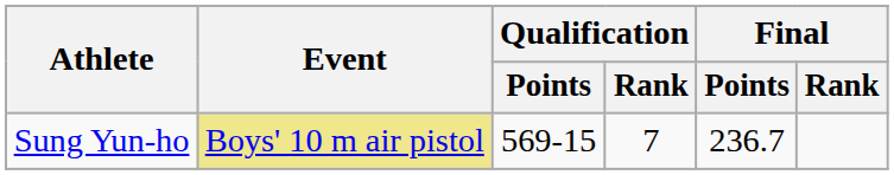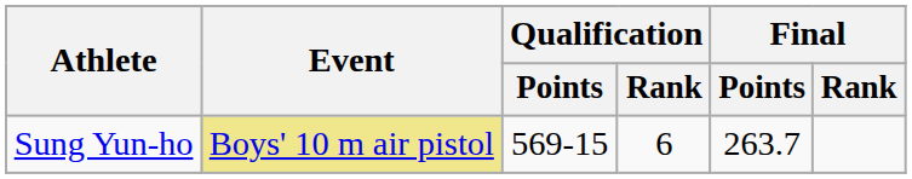 <table class="wikitable" style="text-align:center; font-size:90%">
 <tr>
 <th rowspan="2">Athlete</th>
 <th rowspan="2">Event</th>
 <th colspan="2">Qualification</th>
 <th colspan="2">Final</th>
 </tr>
 <tr style="font-size:95%">
 <th>Points</th>
 <th>Rank</th>
 <th>Points</th>
 <th>Rank</th>
 </tr>
 <tr>
 <td align=left><a href='#'>Sung Yun-ho</a></td>
 <td align=left style="background: khaki;"><a href='#'>Boys' 10 m air pistol</a></td>
 <td>569-15</td>
-<td>7</td>
-<td>236.7</td>
+<td>6</td>
+<td>263.7</td>
 <td></td>
 </tr>
 </table>
